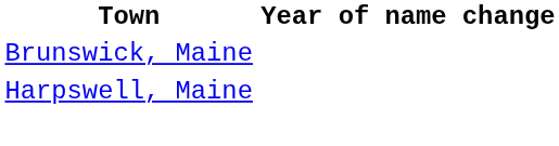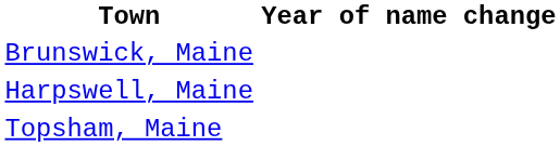 <table>
 <tr>
 <th scope="col">Town</th>
 <th scope="col">Year of name change</th>
 </tr>
 <tr>
 <td scope="row"><a href='#'>Brunswick, Maine</a></td>
 <td></td>
 </tr>
 <tr>
 <td scope="row"><a href='#'>Harpswell, Maine</a></td>
 <td></td>
 </tr>
+<tr>
+<td scope="row"><a href='#'>Topsham, Maine</a></td>
+<td></td>
+</tr>
 </table>
